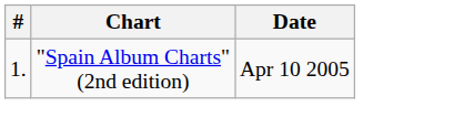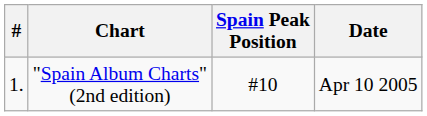 <table class="wikitable">
 <tr>
 <th>#</th>
 <th>Chart</th>
+<th><a href='#'>Spain</a> Peak<br>Position</th>
 <th>Date</th>
 </tr>
 <tr>
 <td>1.</td>
 <td align="center">"<a href='#'>Spain Album Charts</a>"<br>(2nd edition)</td>
+<td align="center">#10</td>
 <td align="center">Apr 10 2005</td>
 </tr>
 </table>
